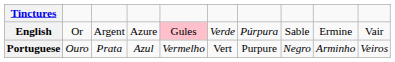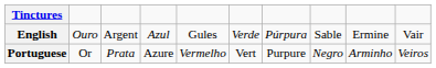 <table class="wikitable" style="margin:1em auto;">
 <tr>
 <th><a href='#'>Tinctures</a></th>
 <td align=center></td>
 <td align=center></td>
 <td align=center></td>
 <td align=center></td>
 <td align=center></td>
 <td align=center></td>
 <td align=center></td>
 <td align=center></td>
 <td align=center></td>
 </tr>
 <tr>
 <th>English</th>
-<td align=center>Or</td>
+<td align=center><em>Ouro</em></td>
 <td align=center>Argent</td>
-<td align=center>Azure</td>
-<td align=center style="background: pink;">Gules</td>
+<td align=center><em>Azul</em></td>
+<td align=center>Gules</td>
 <td align=center><em>Verde</em></td>
 <td align=center><em>Púrpura</em></td>
 <td align=center>Sable</td>
 <td align=center>Ermine</td>
 <td align=center>Vair</td>
 </tr>
 <tr>
 <th>Portuguese</th>
-<td align=center><em>Ouro</em></td>
+<td align=center>Or</td>
 <td align=center><em>Prata</em></td>
-<td align=center><em>Azul</em></td>
+<td align=center>Azure</td>
 <td align=center><em>Vermelho</em></td>
 <td align=center>Vert</td>
 <td align=center>Purpure</td>
 <td align=center><em>Negro</em></td>
 <td align=center><em>Arminho</em></td>
 <td align=center><em>Veiros</em></td>
 </tr>
 </table>
